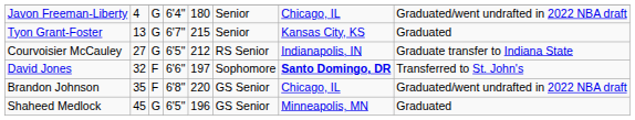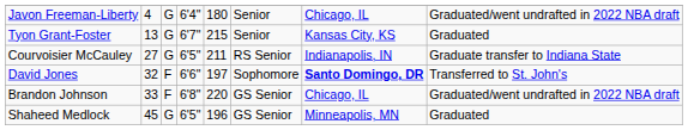 <table class="wikitable sortable" border="1">
 <tr align=center>
 </tr>
 <tr>
 <td><a href='#'>Javon Freeman-Liberty</a></td>
 <td>4</td>
 <td>G</td>
 <td>6'4"</td>
 <td>180</td>
 <td>Senior</td>
 <td><a href='#'>Chicago, IL</a></td>
 <td>Graduated/went undrafted in <a href='#'>2022 NBA draft</a></td>
 </tr>
 <tr>
 <td><a href='#'>Tyon Grant-Foster</a></td>
 <td>13</td>
 <td>G</td>
 <td>6'7"</td>
 <td>215</td>
 <td>Senior</td>
 <td><a href='#'>Kansas City, KS</a></td>
 <td>Graduated</td>
 </tr>
 <tr>
 <td>Courvoisier McCauley</td>
 <td>27</td>
 <td>G</td>
 <td>6'5"</td>
-<td>212</td>
+<td>211</td>
 <td>RS Senior</td>
 <td><a href='#'>Indianapolis, IN</a></td>
 <td>Graduate transfer to <a href='#'>Indiana State</a></td>
 </tr>
 <tr>
 <td><a href='#'>David Jones</a></td>
 <td>32</td>
 <td>F</td>
 <td>6'6"</td>
 <td>197</td>
 <td>Sophomore</td>
 <td><strong><a href='#'>Santo Domingo, DR</a></strong></td>
 <td>Transferred to <a href='#'>St. John's</a></td>
 </tr>
 <tr>
 <td>Brandon Johnson</td>
-<td>35</td>
+<td>33</td>
 <td>F</td>
 <td>6'8"</td>
 <td>220</td>
 <td>GS Senior</td>
 <td><a href='#'>Chicago, IL</a></td>
 <td>Graduated/went undrafted in <a href='#'>2022 NBA draft</a></td>
 </tr>
 <tr>
 <td>Shaheed Medlock</td>
 <td>45</td>
 <td>G</td>
 <td>6'5"</td>
 <td>196</td>
 <td>GS Senior</td>
 <td><a href='#'>Minneapolis, MN</a></td>
 <td>Graduated</td>
 </tr>
 </table>
